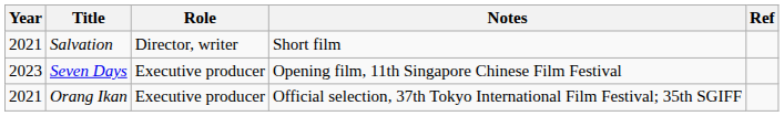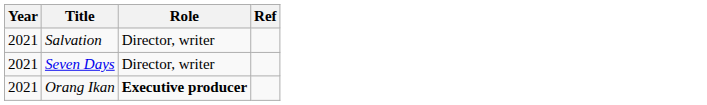 <table class="wikitable">
 <tr>
 <th>Year</th>
 <th>Title</th>
 <th>Role</th>
-<th>Notes</th>
 <th>Ref</th>
 </tr>
 <tr>
 <td>2021</td>
 <td><em>Salvation</em></td>
 <td>Director, writer</td>
-<td>Short film</td>
 <td></td>
 </tr>
 <tr>
-<td>2023</td>
+<td>2021</td>
 <td><em><a href='#'>Seven Days</a></em></td>
-<td>Executive producer</td>
-<td>Opening film, 11th Singapore Chinese Film Festival</td>
+<td>Director, writer</td>
 <td></td>
 </tr>
 <tr>
 <td>2021</td>
 <td><em>Orang Ikan</em></td>
-<td>Executive producer</td>
-<td>Official selection, 37th Tokyo International Film Festival; 35th SGIFF</td>
+<td><strong>Executive producer</strong></td>
 <td></td>
 </tr>
 </table>
